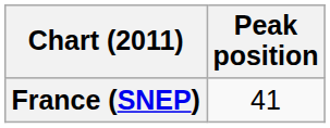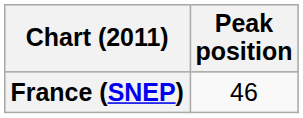 <table class="wikitable sortable plainrowheaders">
 <tr>
 <th scope="col">Chart (2011)</th>
 <th scope="col">Peak<br>position</th>
 </tr>
 <tr>
 <th scope="row">France (<a href='#'>SNEP</a>)</th>
-<td style="text-align:center;">41</td>
+<td style="text-align:center;">46</td>
 </tr>
 </table>
